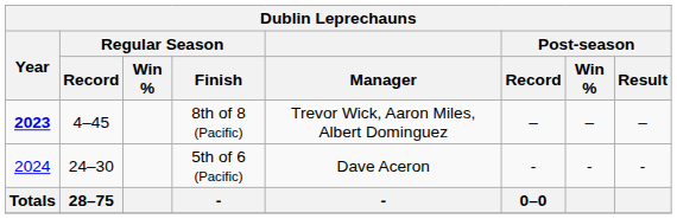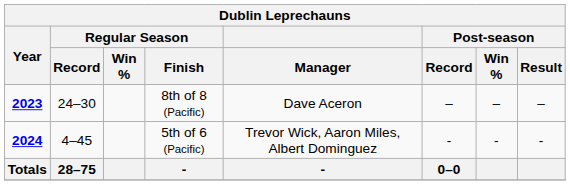 <table class="wikitable" style="margin: 1em auto; font-size: 95%; text-align:center;">
 <tr>
 <th colspan="10">Dublin Leprechauns</th>
 </tr>
 <tr>
 <th rowspan="2">Year</th>
 <th colspan="3">Regular Season</th>
 <th></th>
 <th colspan="6">Post-season</th>
 </tr>
 <tr>
 <th>Record</th>
 <th>Win %</th>
 <th>Finish</th>
 <th>Manager</th>
 <th>Record</th>
 <th>Win %</th>
 <th>Result</th>
 </tr>
 <tr>
 <td><strong><a href='#'>2023</a></strong></td>
-<td>4–45</td>
+<td>24–30</td>
 <td></td>
 <td>8th of 8 <small>(Pacific)</small></td>
-<td>Trevor Wick, Aaron Miles, Albert Dominguez</td>
+<td>Dave Aceron</td>
 <td>–</td>
 <td>–</td>
 <td>–</td>
 </tr>
 <tr>
-<td><a href='#'>2024</a></td>
-<td>24–30</td>
+<td><strong><a href='#'>2024</a></strong></td>
+<td>4–45</td>
 <td></td>
 <td>5th of 6 <small>(Pacific)</small></td>
-<td>Dave Aceron</td>
+<td>Trevor Wick, Aaron Miles, Albert Dominguez</td>
 <td>-</td>
 <td>-</td>
 <td>-</td>
 </tr>
 <tr>
 <th>Totals</th>
 <th>28–75</th>
 <th></th>
 <th>-</th>
 <th>-</th>
 <th>0–0</th>
 <th></th>
 <th></th>
 </tr>
 <tr>
 </tr>
 </table>
